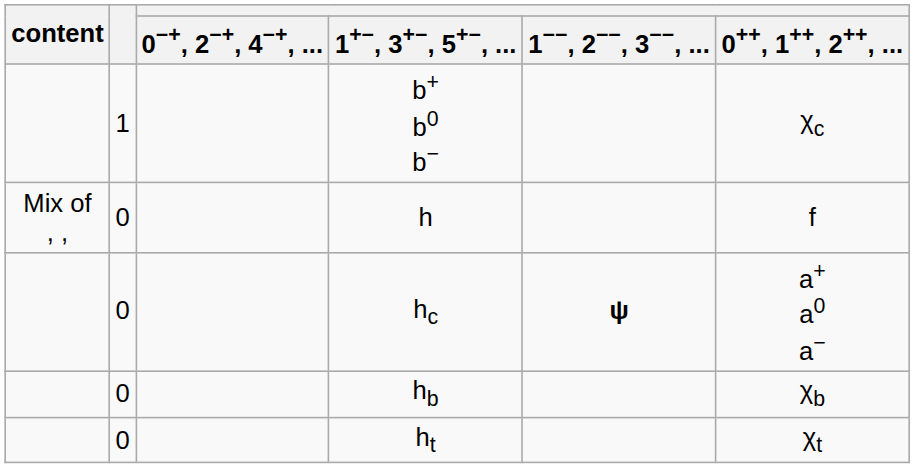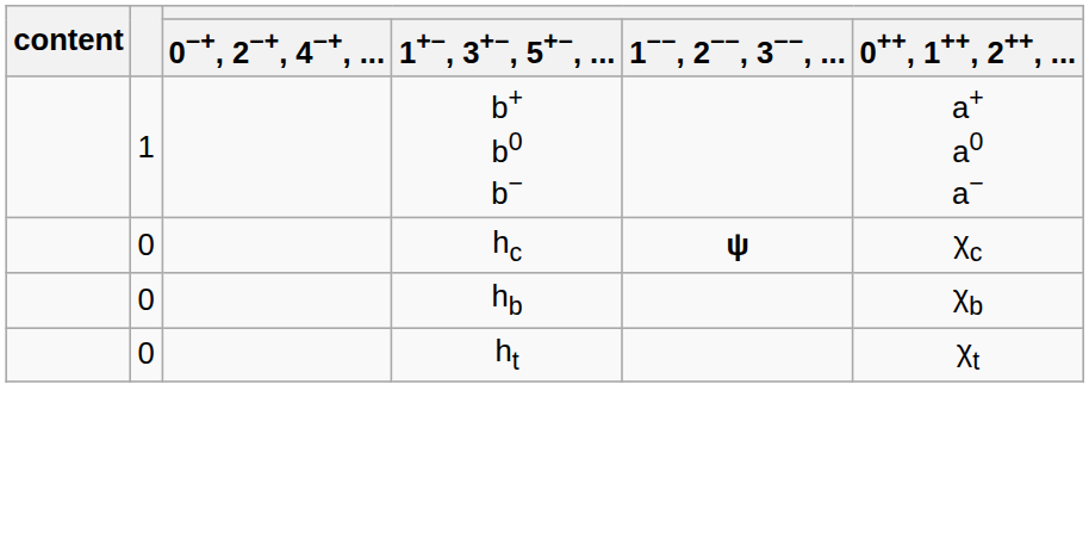 <table class="wikitable" style="text-align:center;margin:1em auto;">
 <tr>
 <th rowspan=2> content</th>
 <th rowspan=2><a href='#'></a></th>
 <th colspan=4><a href='#'></a></th>
 </tr>
 <tr>
 <th>0<sup>−+</sup>, 2<sup>−+</sup>, 4<sup>−+</sup>, ...</th>
 <th>1<sup>+−</sup>, 3<sup>+−</sup>, 5<sup>+−</sup>, ...</th>
 <th>1<sup>−−</sup>, 2<sup>−−</sup>, 3<sup>−−</sup>, ...</th>
 <th>0<sup>++</sup>, 1<sup>++</sup>, 2<sup>++</sup>, ...</th>
 </tr>
 <tr>
 <td><br><br></td>
 <td>1</td>
 <td><br><br></td>
 <td>b<sup>+</sup><br>b<sup>0</sup><br>b<sup>−</sup></td>
 <td><br><br></td>
-<td>χ<sub>c</sub></td>
-</tr>
-<tr>
-<td>Mix of <br>, , </td>
-<td>0</td>
-<td><br></td>
-<td>h<br></td>
-<td><br></td>
-<td>f<br></td>
+<td>a<sup>+</sup><br>a<sup>0</sup><br>a<sup>−</sup></td>
 </tr>
 <tr>
 <td></td>
 <td>0</td>
 <td></td>
 <td>h<sub>c</sub></td>
 <td><strong>ψ</strong></td>
-<td>a<sup>+</sup><br>a<sup>0</sup><br>a<sup>−</sup></td>
+<td>χ<sub>c</sub></td>
 </tr>
 <tr>
 <td></td>
 <td>0</td>
 <td></td>
 <td>h<sub>b</sub></td>
 <td></td>
 <td>χ<sub>b</sub></td>
 </tr>
 <tr>
 <td></td>
 <td>0</td>
 <td></td>
 <td>h<sub>t</sub></td>
 <td></td>
 <td>χ<sub>t</sub></td>
 </tr>
 </table>
